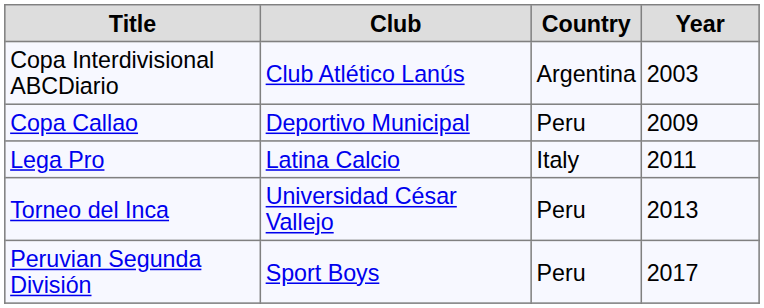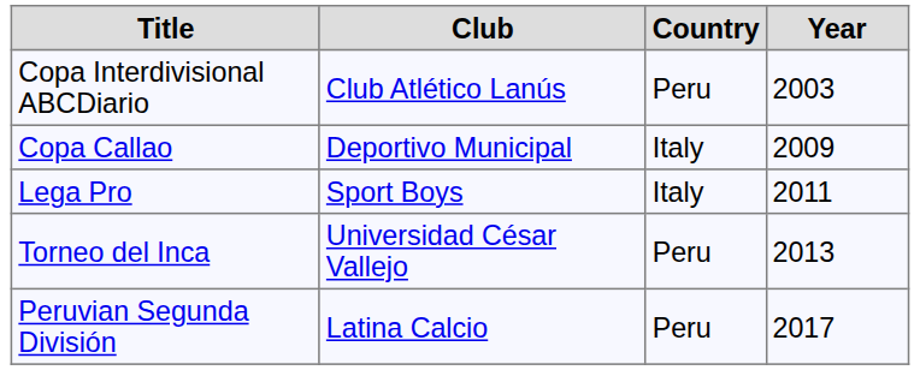 <table align="center" bgcolor="#f7f8ff" cellpadding="3" cellspacing="0" border="1" style="font-size: 95%; border: gray solid 1px; border-collapse: collapse;">
 <tr align=center bgcolor=#DDDDDD style="color:black;">
 <th width="160">Title</th>
 <th width="170">Club</th>
 <th width="50">Country</th>
 <th width="70">Year</th>
 </tr>
 <tr align=left>
 <td>Copa Interdivisional ABCDiario</td>
 <td><a href='#'>Club Atlético Lanús</a></td>
-<td>Argentina</td>
+<td>Peru</td>
 <td>2003</td>
 </tr>
 <tr align=left>
 <td><a href='#'>Copa Callao</a></td>
 <td><a href='#'>Deportivo Municipal</a></td>
-<td>Peru</td>
+<td>Italy</td>
 <td>2009</td>
 </tr>
 <tr align=left>
 <td><a href='#'>Lega Pro</a></td>
-<td><a href='#'>Latina Calcio</a></td>
+<td><a href='#'>Sport Boys</a></td>
 <td>Italy</td>
 <td>2011</td>
 </tr>
 <tr align=left>
 <td><a href='#'>Torneo del Inca</a></td>
 <td><a href='#'>Universidad César Vallejo</a></td>
 <td>Peru</td>
 <td>2013</td>
 </tr>
 <tr align=left>
 <td><a href='#'>Peruvian Segunda División</a></td>
-<td><a href='#'>Sport Boys</a></td>
+<td><a href='#'>Latina Calcio</a></td>
 <td>Peru</td>
 <td>2017</td>
 </tr>
 </table>
